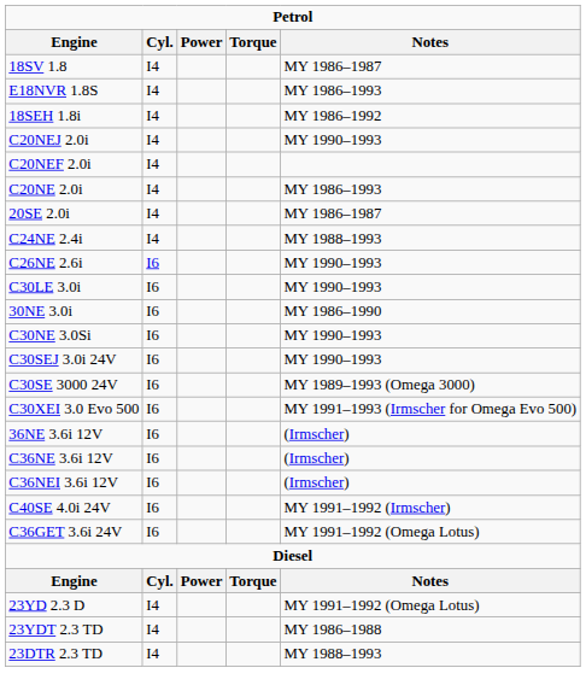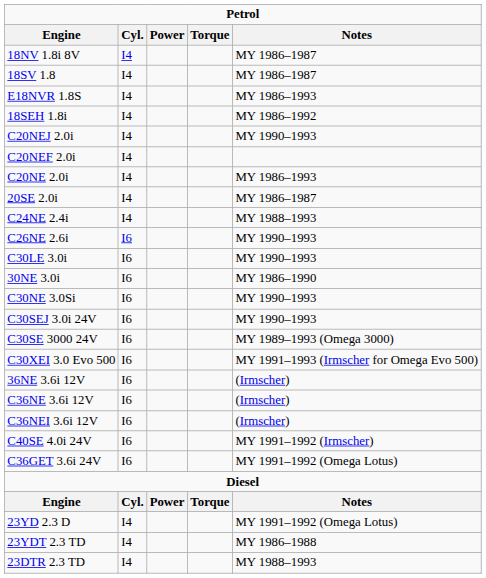 <table class="wikitable" style="text-align: left">
 <tr>
 <td colspan=5 style="text-align: center"><strong>Petrol</strong></td>
 </tr>
 <tr>
 <th>Engine</th>
 <th>Cyl.</th>
 <th>Power</th>
 <th>Torque</th>
 <th>Notes</th>
+</tr>
+<tr>
+<td><a href='#'>18NV</a> 1.8i 8V</td>
+<td><a href='#'>I4</a></td>
+<td></td>
+<td></td>
+<td>MY 1986–1987</td>
 </tr>
 <tr>
 <td><a href='#'>18SV</a> 1.8</td>
 <td>I4</td>
 <td></td>
 <td></td>
 <td>MY 1986–1987</td>
 </tr>
 <tr>
 <td><a href='#'>E18NVR</a> 1.8S</td>
 <td>I4</td>
 <td></td>
 <td></td>
 <td>MY 1986–1993</td>
 </tr>
 <tr>
 <td><a href='#'>18SEH</a> 1.8i</td>
 <td>I4</td>
 <td></td>
 <td></td>
 <td>MY 1986–1992</td>
 </tr>
 <tr>
 <td><a href='#'>C20NEJ</a> 2.0i</td>
 <td>I4</td>
 <td></td>
 <td></td>
 <td>MY 1990–1993</td>
 </tr>
 <tr>
 <td><a href='#'>C20NEF</a> 2.0i</td>
 <td>I4</td>
 <td></td>
 <td></td>
 <td></td>
 </tr>
 <tr>
 <td><a href='#'>C20NE</a> 2.0i</td>
 <td>I4</td>
 <td></td>
 <td></td>
 <td>MY 1986–1993</td>
 </tr>
 <tr>
 <td><a href='#'>20SE</a> 2.0i</td>
 <td>I4</td>
 <td></td>
 <td></td>
 <td>MY 1986–1987</td>
 </tr>
 <tr>
 <td><a href='#'>C24NE</a> 2.4i</td>
 <td>I4</td>
 <td></td>
 <td></td>
 <td>MY 1988–1993</td>
 </tr>
 <tr>
 <td><a href='#'>C26NE</a> 2.6i</td>
 <td><a href='#'>I6</a></td>
 <td></td>
 <td></td>
 <td>MY 1990–1993</td>
 </tr>
 <tr>
 <td><a href='#'>C30LE</a> 3.0i</td>
 <td>I6</td>
 <td></td>
 <td></td>
 <td>MY 1990–1993</td>
 </tr>
 <tr>
 <td><a href='#'>30NE</a> 3.0i</td>
 <td>I6</td>
 <td></td>
 <td></td>
 <td>MY 1986–1990</td>
 </tr>
 <tr>
 <td><a href='#'>C30NE</a> 3.0Si</td>
 <td>I6</td>
 <td></td>
 <td></td>
 <td>MY 1990–1993</td>
 </tr>
 <tr>
 <td><a href='#'>C30SEJ</a> 3.0i 24V</td>
 <td>I6</td>
 <td></td>
 <td></td>
 <td>MY 1990–1993</td>
 </tr>
 <tr>
 <td><a href='#'>C30SE</a> 3000 24V</td>
 <td>I6</td>
 <td></td>
 <td></td>
 <td>MY 1989–1993 (Omega 3000)</td>
 </tr>
 <tr>
 <td><a href='#'>C30XEI</a> 3.0 Evo 500</td>
 <td>I6</td>
 <td></td>
 <td></td>
 <td>MY 1991–1993 (<a href='#'>Irmscher</a> for Omega Evo 500)</td>
 </tr>
 <tr>
 <td><a href='#'>36NE</a> 3.6i 12V</td>
 <td>I6</td>
 <td></td>
 <td></td>
 <td>(<a href='#'>Irmscher</a>)</td>
 </tr>
 <tr>
 <td><a href='#'>C36NE</a> 3.6i 12V</td>
 <td>I6</td>
 <td></td>
 <td></td>
 <td>(<a href='#'>Irmscher</a>)</td>
 </tr>
 <tr>
 <td><a href='#'>C36NEI</a> 3.6i 12V</td>
 <td>I6</td>
 <td></td>
 <td></td>
 <td>(<a href='#'>Irmscher</a>)</td>
 </tr>
 <tr>
 <td><a href='#'>C40SE</a> 4.0i 24V</td>
 <td>I6</td>
 <td></td>
 <td></td>
 <td>MY 1991–1992 (<a href='#'>Irmscher</a>)</td>
 </tr>
 <tr>
 <td><a href='#'>C36GET</a> 3.6i 24V</td>
 <td>I6</td>
 <td></td>
 <td></td>
 <td>MY 1991–1992 (Omega Lotus)</td>
 </tr>
 <tr>
 <td colspan=5 style="text-align: center"><strong>Diesel</strong></td>
 </tr>
 <tr>
 <th>Engine</th>
 <th>Cyl.</th>
 <th>Power</th>
 <th>Torque</th>
 <th>Notes</th>
 </tr>
 <tr>
 <td><a href='#'>23YD</a> 2.3 D</td>
 <td>I4</td>
 <td></td>
 <td></td>
 <td>MY 1991–1992 (Omega Lotus)</td>
 </tr>
 <tr>
 <td><a href='#'>23YDT</a> 2.3 TD</td>
 <td>I4</td>
 <td></td>
 <td></td>
 <td>MY 1986–1988</td>
 </tr>
 <tr>
 <td><a href='#'>23DTR</a> 2.3 TD</td>
 <td>I4</td>
 <td></td>
 <td></td>
 <td>MY 1988–1993</td>
 </tr>
 </table>
